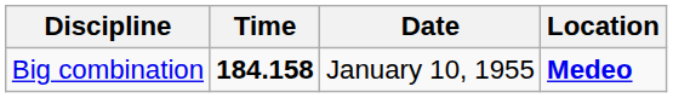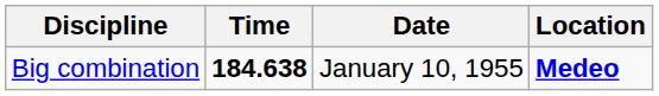 <table class='wikitable'>
 <tr>
 <th>Discipline</th>
 <th>Time</th>
 <th>Date</th>
 <th>Location</th>
 </tr>
 <tr>
 <td><a href='#'>Big combination</a></td>
-<td><strong>184.158</strong></td>
+<td><strong>184.638</strong></td>
 <td>January 10, 1955</td>
 <td align=left><strong> <a href='#'>Medeo</a></strong></td>
 </tr>
 </table>
